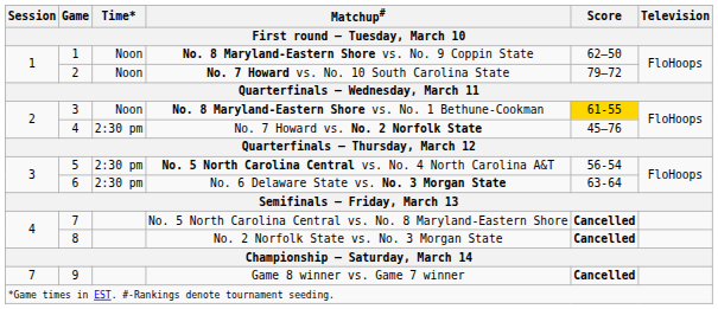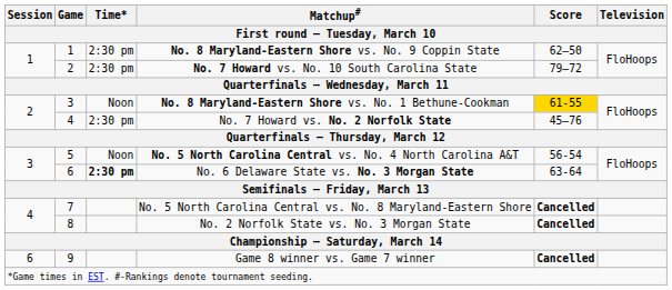 <table class="wikitable" style="font-size: 95%">
 <tr>
 <th>Session</th>
 <th>Game</th>
 <th>Time*</th>
 <th>Matchup<sup>#</sup></th>
 <th>Score</th>
 <th>Television</th>
 </tr>
 <tr>
 <th colspan=6>First round – Tuesday, March 10</th>
 </tr>
 <tr>
 <td rowspan=2 align=center>1</td>
 <td align=center>1</td>
-<td align=right>Noon</td>
+<td align=right>2:30 pm</td>
 <td align=center><strong>No. 8 Maryland-Eastern Shore</strong> vs. No. 9 Coppin State</td>
 <td align=center>62–50</td>
 <td rowspan=2 align=center>FloHoops</td>
 </tr>
 <tr>
 <td align=center>2</td>
-<td align=right>Noon</td>
+<td align=right>2:30 pm</td>
 <td align=center><strong>No. 7 Howard</strong> vs. No. 10 South Carolina State</td>
 <td align=center>79–72</td>
 </tr>
 <tr>
 <th colspan=6>Quarterfinals – Wednesday, March 11</th>
 </tr>
 <tr>
 <td rowspan=2 align=center>2</td>
 <td align=center>3</td>
 <td align=right>Noon</td>
 <td align=center><strong>No. 8 Maryland-Eastern Shore</strong> vs. No. 1 Bethune-Cookman</td>
 <td align=center style="background: gold;">61-55</td>
 <td rowspan=2 align=center>FloHoops</td>
 </tr>
 <tr>
 <td align=center>4</td>
 <td align=right>2:30 pm</td>
 <td align=center>No. 7 Howard vs. <strong>No. 2 Norfolk State</strong></td>
 <td align=center>45–76</td>
 </tr>
 <tr>
 <th colspan=6>Quarterfinals – Thursday, March 12</th>
 </tr>
 <tr>
 <td rowspan=2 align=center>3</td>
 <td align=center>5</td>
-<td align=right>2:30 pm</td>
+<td align=right>Noon</td>
 <td align=center><strong>No. 5 North Carolina Central</strong> vs. No. 4 North Carolina A&T</td>
 <td align=center>56-54</td>
 <td rowspan=2 align=center>FloHoops</td>
 </tr>
 <tr>
 <td align=center>6</td>
-<td align=right>2:30 pm</td>
+<td align=right><strong>2:30 pm</strong></td>
 <td align=center>No. 6 Delaware State vs. <strong>No. 3 Morgan State</strong></td>
 <td align=center>63-64</td>
 </tr>
 <tr>
 <th colspan=6>Semifinals – Friday, March 13</th>
 </tr>
 <tr>
 <td rowspan=2 align=center>4</td>
 <td align=center>7</td>
 <td></td>
 <td align=center>No. 5 North Carolina Central vs. No. 8 Maryland-Eastern Shore</td>
 <td align=center><strong>Cancelled</strong></td>
 <td></td>
 </tr>
 <tr>
 <td align=center>8</td>
 <td></td>
 <td align=center>No. 2 Norfolk State vs. No. 3 Morgan State</td>
 <td align=center><strong>Cancelled</strong></td>
 <td></td>
 </tr>
 <tr>
 <th colspan=6>Championship – Saturday, March 14</th>
 </tr>
 <tr>
-<td rowspan=1 align=center>7</td>
+<td rowspan=1 align=center>6</td>
 <td align=center>9</td>
 <td></td>
 <td align=center>Game 8 winner vs. Game 7 winner</td>
 <td align=center><strong>Cancelled</strong></td>
 <td></td>
 </tr>
 <tr>
 <td colspan=6><small>*Game times in <a href='#'>EST</a>. #-Rankings denote tournament seeding.</small></td>
 </tr>
 </table>
